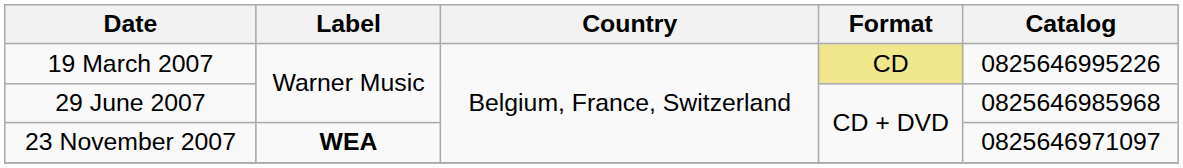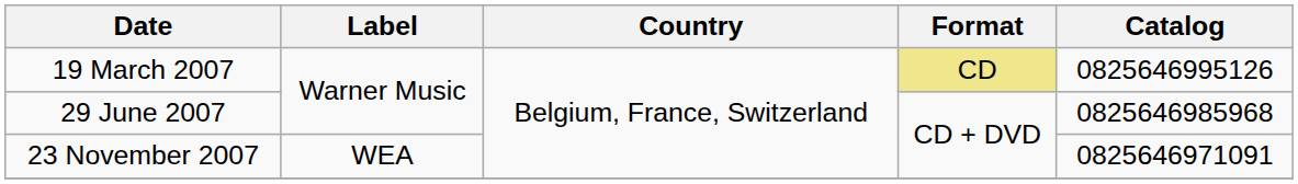 <table class="wikitable" width="60%" border="1">
 <tr>
 <th>Date</th>
 <th>Label</th>
 <th>Country</th>
 <th>Format</th>
 <th>Catalog</th>
 </tr>
 <tr>
 <td rowspan=1 align=center>19 March 2007</td>
 <td rowspan=2 align=center>Warner Music</td>
 <td rowspan=3 align=center>Belgium, France, Switzerland</td>
 <td rowspan=1 align=center style="background: khaki;">CD</td>
-<td align=center>0825646995226</td>
+<td align=center>0825646995126</td>
 </tr>
 <tr>
 <td rowspan=1 align=center>29 June 2007</td>
 <td rowspan=2 align=center>CD + DVD</td>
 <td align=center>0825646985968</td>
 </tr>
 <tr>
 <td align=center>23 November 2007</td>
-<td align=center><strong>WEA</strong></td>
-<td align=center>0825646971097</td>
+<td align=center>WEA</td>
+<td align=center>0825646971091</td>
 </tr>
 <tr>
 </tr>
 </table>
